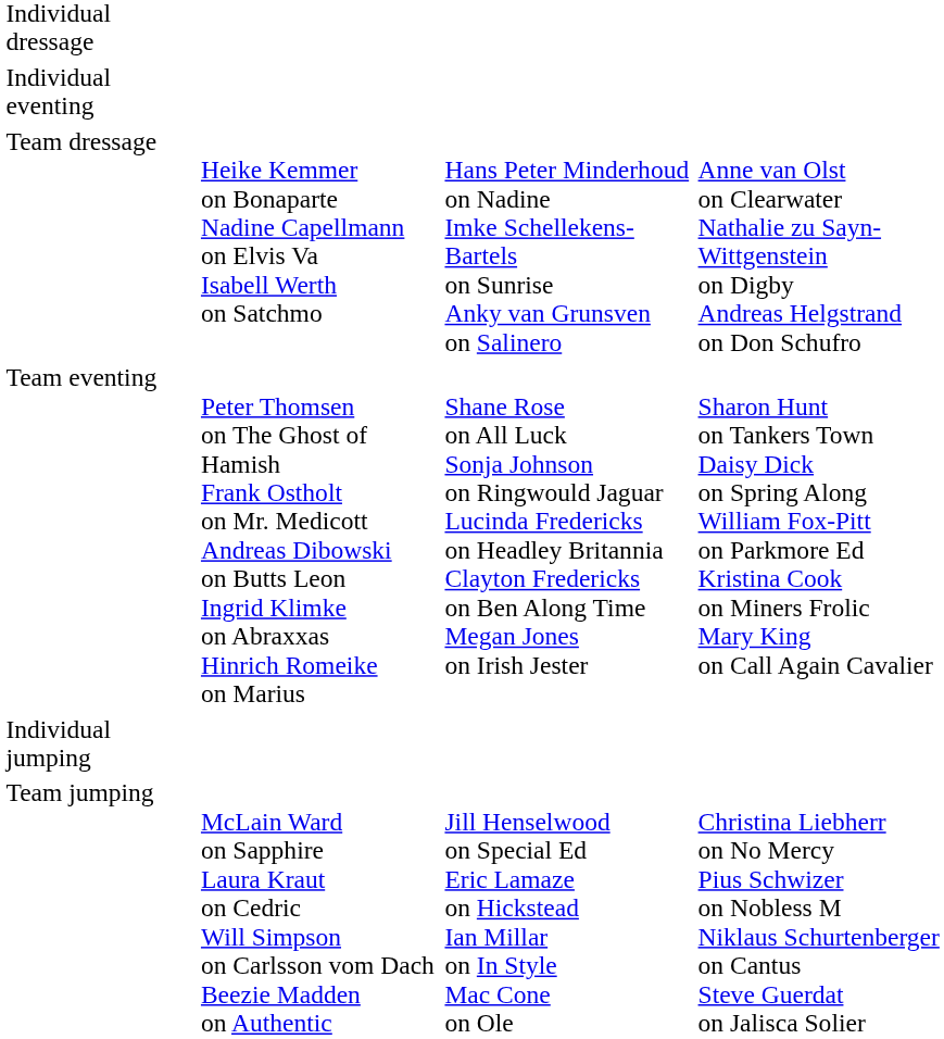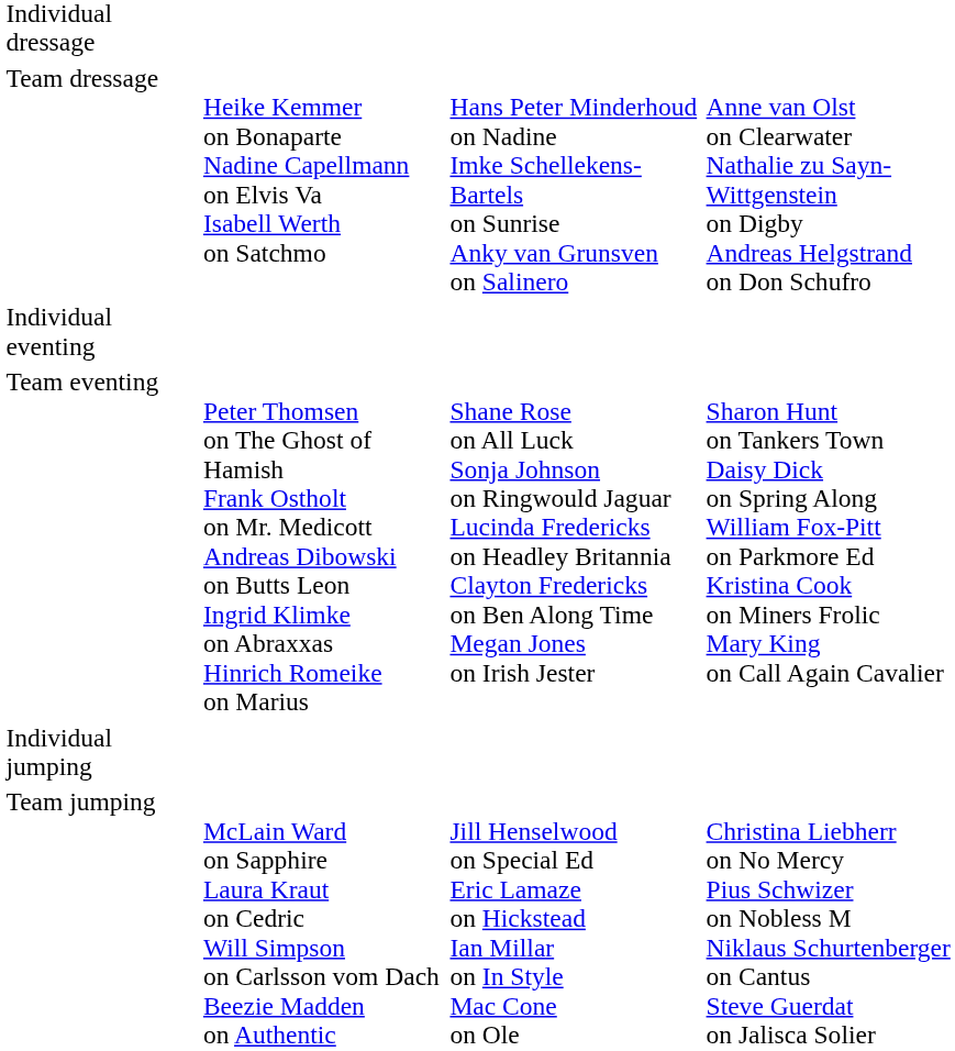 <table>
 <tr valign="top">
 <td>Individual dressage<br></td>
-<td></td>
-<td></td>
-<td></td>
-</tr>
-<tr valign="top">
-<td>Individual eventing<br></td>
 <td></td>
 <td></td>
 <td></td>
 </tr>
 <tr valign="top">
 <td>Team dressage<br></td>
 <td><br><a href='#'>Heike Kemmer</a> <br> on Bonaparte<br><a href='#'>Nadine Capellmann</a> <br> on Elvis Va<br><a href='#'>Isabell Werth</a> <br> on Satchmo</td>
 <td><br><a href='#'>Hans Peter Minderhoud</a> <br> on Nadine<br><a href='#'>Imke Schellekens-Bartels</a> <br> on Sunrise<br><a href='#'>Anky van Grunsven</a> <br> on <a href='#'>Salinero</a></td>
 <td><br><a href='#'>Anne van Olst</a> <br> on Clearwater<br><a href='#'>Nathalie zu Sayn-Wittgenstein</a> <br> on Digby<br><a href='#'>Andreas Helgstrand</a> <br> on Don Schufro</td>
+</tr>
+<tr valign="top">
+<td>Individual eventing<br></td>
+<td></td>
+<td></td>
+<td></td>
 </tr>
 <tr valign="top">
 <td>Team eventing<br></td>
 <td><br><a href='#'>Peter Thomsen</a> <br> on The Ghost of Hamish<br><a href='#'>Frank Ostholt</a> <br> on Mr. Medicott<br><a href='#'>Andreas Dibowski</a> <br> on Butts Leon<br><a href='#'>Ingrid Klimke</a> <br> on Abraxxas<br><a href='#'>Hinrich Romeike</a> <br> on Marius</td>
 <td><br><a href='#'>Shane Rose</a> <br> on All Luck<br><a href='#'>Sonja Johnson</a> <br> on Ringwould Jaguar<br><a href='#'>Lucinda Fredericks</a> <br> on Headley Britannia<br><a href='#'>Clayton Fredericks</a> <br> on Ben Along Time<br><a href='#'>Megan Jones</a> <br> on Irish Jester</td>
 <td><br><a href='#'>Sharon Hunt</a> <br> on Tankers Town<br><a href='#'>Daisy Dick</a> <br> on Spring Along<br><a href='#'>William Fox-Pitt</a> <br> on Parkmore Ed<br><a href='#'>Kristina Cook</a> <br> on Miners Frolic<br><a href='#'>Mary King</a> <br> on Call Again Cavalier</td>
 </tr>
 <tr valign="top">
 <td>Individual jumping<br></td>
 <td></td>
 <td></td>
 <td></td>
 </tr>
 <tr valign="top">
 <td>Team jumping<br></td>
 <td><br><a href='#'>McLain Ward</a> <br> on Sapphire<br><a href='#'>Laura Kraut</a> <br> on Cedric<br><a href='#'>Will Simpson</a> <br> on Carlsson vom Dach<br><a href='#'>Beezie Madden</a> <br> on <a href='#'>Authentic</a></td>
 <td><br><a href='#'>Jill Henselwood</a> <br> on Special Ed<br><a href='#'>Eric Lamaze</a> <br> on <a href='#'>Hickstead</a><br><a href='#'>Ian Millar</a> <br> on <a href='#'>In Style</a><br><a href='#'>Mac Cone</a> <br> on Ole</td>
 <td><br><a href='#'>Christina Liebherr</a> <br> on No Mercy<br><a href='#'>Pius Schwizer</a> <br> on Nobless M<br><a href='#'>Niklaus Schurtenberger</a> <br> on Cantus<br><a href='#'>Steve Guerdat</a> <br> on Jalisca Solier</td>
 </tr>
 </table>
